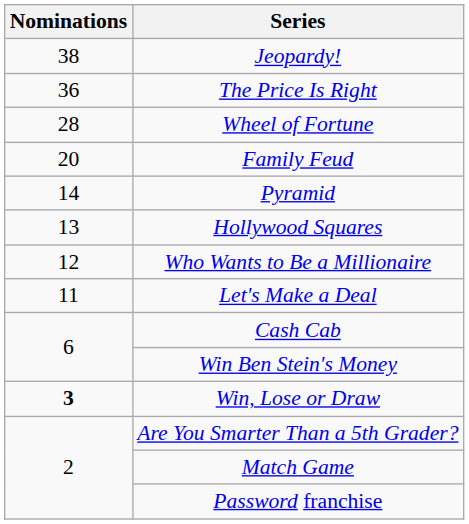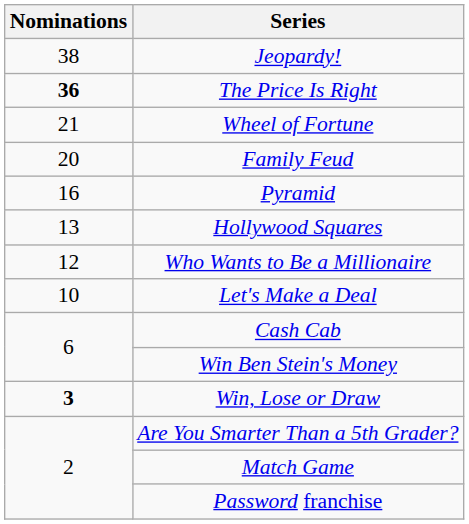 <table class="wikitable" style="text-align: center;">
 <tr>
 <th scope="col" width="55">Nominations</th>
 <th scope="col" align="center">Series</th>
 </tr>
 <tr>
 <td style="text-align:center">38</td>
 <td><em><a href='#'>Jeopardy!</a></em></td>
 </tr>
 <tr>
-<td style="text-align:center">36</td>
+<td style="text-align:center"><strong>36</strong></td>
 <td><em><a href='#'>The Price Is Right</a></em></td>
 </tr>
 <tr>
-<td style="text-align:center">28</td>
+<td style="text-align:center">21</td>
 <td><em><a href='#'>Wheel of Fortune</a></em></td>
 </tr>
 <tr>
 <td style="text-align:center">20</td>
 <td><em><a href='#'>Family Feud</a></em></td>
 </tr>
 <tr>
-<td style="text-align:center">14</td>
+<td style="text-align:center">16</td>
 <td><em><a href='#'>Pyramid</a></em></td>
 </tr>
 <tr>
 <td style="text-align:center">13</td>
 <td><em><a href='#'>Hollywood Squares</a></em></td>
 </tr>
 <tr>
 <td style="text-align:center">12</td>
 <td><em><a href='#'>Who Wants to Be a Millionaire</a></em></td>
 </tr>
 <tr>
-<td style="text-align:center">11</td>
+<td style="text-align:center">10</td>
 <td><em><a href='#'>Let's Make a Deal</a></em></td>
 </tr>
 <tr>
 <td rowspan=2  style="text-align:center">6</td>
 <td><em><a href='#'>Cash Cab</a></em></td>
 </tr>
 <tr>
 <td><em><a href='#'>Win Ben Stein's Money</a></em></td>
 </tr>
 <tr>
 <td style="text-align:center"><strong>3</strong></td>
 <td><em><a href='#'>Win, Lose or Draw</a></em></td>
 </tr>
 <tr>
 <td rowspan=3 style="text-align:center">2</td>
 <td><em><a href='#'>Are You Smarter Than a 5th Grader?</a></em></td>
 </tr>
 <tr>
 <td><em><a href='#'>Match Game</a></em></td>
 </tr>
 <tr>
 <td><em><a href='#'>Password</a></em> <a href='#'>franchise</a></td>
 </tr>
 </table>
